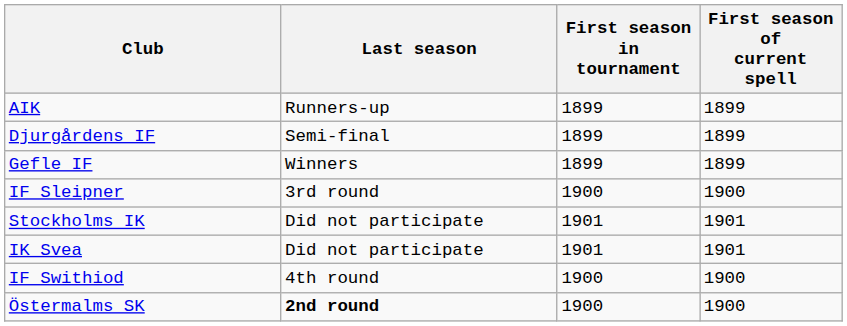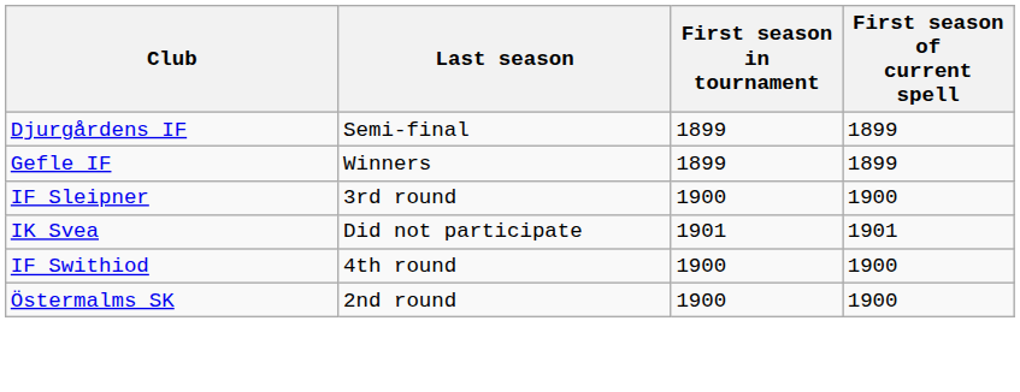 <table class="wikitable">
 <tr>
 <th style="width: 200px;">Club</th>
 <th style="width: 200px;">Last season</th>
 <th style="width: 100px;">First season<br>in tournament</th>
 <th style="width: 100px;">First season of<br>current spell</th>
-</tr>
-<tr>
-<td><a href='#'>AIK</a></td>
-<td>Runners-up</td>
-<td>1899</td>
-<td>1899</td>
 </tr>
 <tr>
 <td><a href='#'>Djurgårdens IF</a></td>
 <td>Semi-final</td>
 <td>1899</td>
 <td>1899</td>
 </tr>
 <tr>
 <td><a href='#'>Gefle IF</a></td>
 <td>Winners</td>
 <td>1899</td>
 <td>1899</td>
 </tr>
 <tr>
 <td><a href='#'>IF Sleipner</a></td>
 <td>3rd round</td>
 <td>1900</td>
 <td>1900</td>
 </tr>
 <tr>
-<td><a href='#'>Stockholms IK</a></td>
-<td>Did not participate</td>
-<td>1901</td>
-<td>1901</td>
-</tr>
-<tr>
 <td><a href='#'>IK Svea</a></td>
 <td>Did not participate</td>
 <td>1901</td>
 <td>1901</td>
 </tr>
 <tr>
 <td><a href='#'>IF Swithiod</a></td>
 <td>4th round</td>
 <td>1900</td>
 <td>1900</td>
 </tr>
 <tr>
 <td><a href='#'>Östermalms SK</a></td>
-<td><strong>2nd round</strong></td>
+<td>2nd round</td>
 <td>1900</td>
 <td>1900</td>
 </tr>
 </table>
